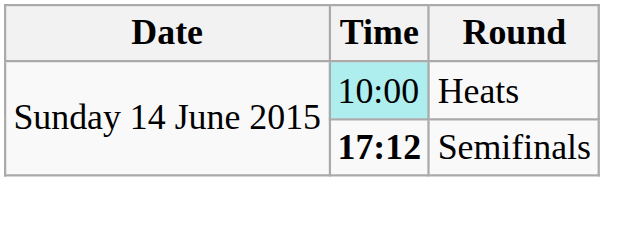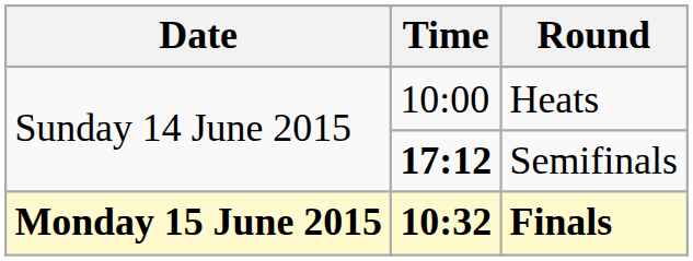 <table class="wikitable">
 <tr>
 <th>Date</th>
 <th>Time</th>
 <th>Round</th>
 </tr>
 <tr>
 <td rowspan=2>Sunday 14 June 2015</td>
-<td style="background: paleturquoise;">10:00</td>
+<td>10:00</td>
 <td>Heats</td>
 </tr>
 <tr>
 <td><strong>17:12</strong></td>
 <td>Semifinals</td>
 </tr>
+<tr>
+<td style=background:lemonchiffon><strong>Monday 15 June 2015</strong></td>
+<td style=background:lemonchiffon><strong>10:32</strong></td>
+<td style=background:lemonchiffon><strong>Finals</strong></td>
+</tr>
 </table>
